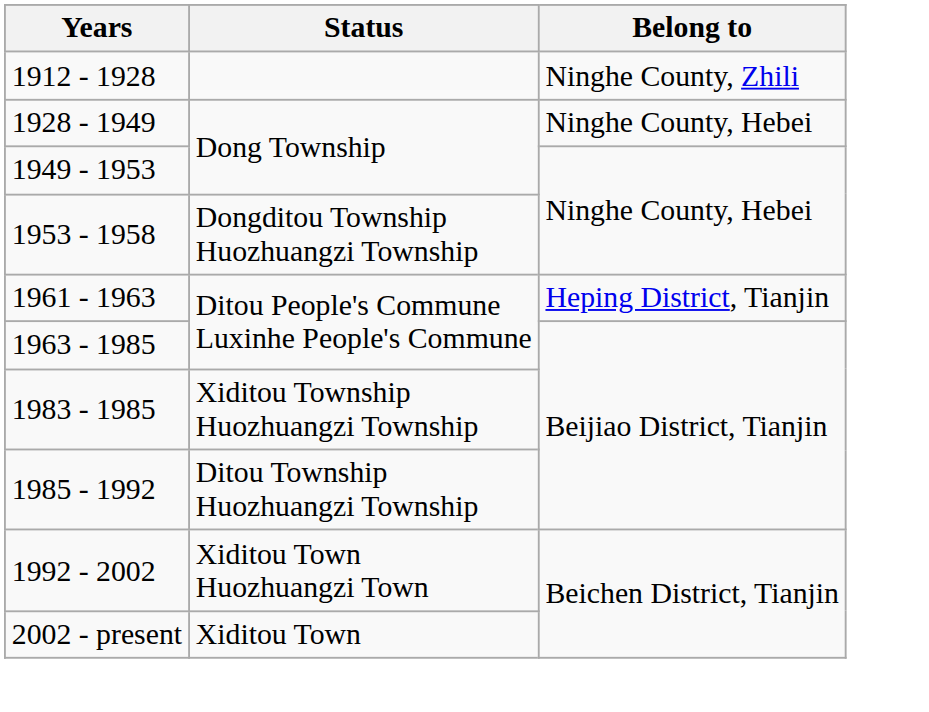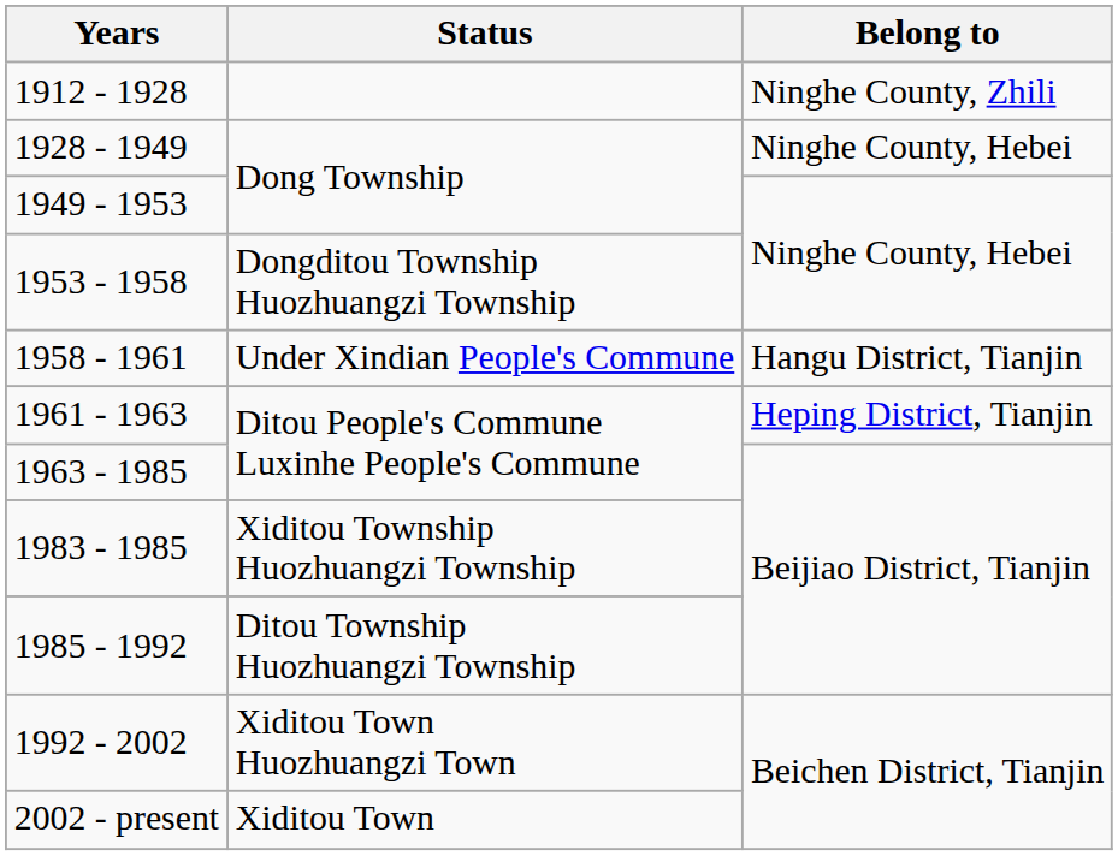 <table class="wikitable">
 <tr>
 <th>Years</th>
 <th>Status</th>
 <th>Belong to</th>
 </tr>
 <tr>
 <td>1912 - 1928</td>
 <td></td>
 <td>Ninghe County, <a href='#'>Zhili</a></td>
 </tr>
 <tr>
 <td>1928 - 1949</td>
 <td rowspan="2">Dong Township</td>
 <td>Ninghe County, Hebei</td>
 </tr>
 <tr>
 <td>1949 - 1953</td>
 <td rowspan="2">Ninghe County, Hebei</td>
 </tr>
 <tr>
 <td>1953 - 1958</td>
 <td>Dongditou Township<br>Huozhuangzi Township</td>
+</tr>
+<tr>
+<td>1958 - 1961</td>
+<td>Under Xindian <a href='#'>People's Commune</a></td>
+<td>Hangu District, Tianjin</td>
 </tr>
 <tr>
 <td>1961 - 1963</td>
 <td rowspan="2">Ditou People's Commune<br>Luxinhe People's Commune</td>
 <td><a href='#'>Heping District</a>, Tianjin</td>
 </tr>
 <tr>
 <td>1963 - 1985</td>
 <td rowspan="3">Beijiao District, Tianjin</td>
 </tr>
 <tr>
 <td>1983 - 1985</td>
 <td>Xiditou Township<br>Huozhuangzi Township</td>
 </tr>
 <tr>
 <td>1985 - 1992</td>
 <td>Ditou Township<br>Huozhuangzi Township</td>
 </tr>
 <tr>
 <td>1992 - 2002</td>
 <td>Xiditou Town<br>Huozhuangzi Town</td>
 <td rowspan="2">Beichen District, Tianjin</td>
 </tr>
 <tr>
 <td>2002 - present</td>
 <td>Xiditou Town</td>
 </tr>
 </table>
